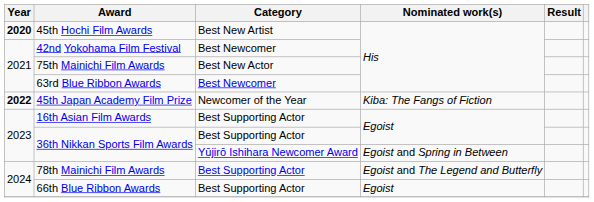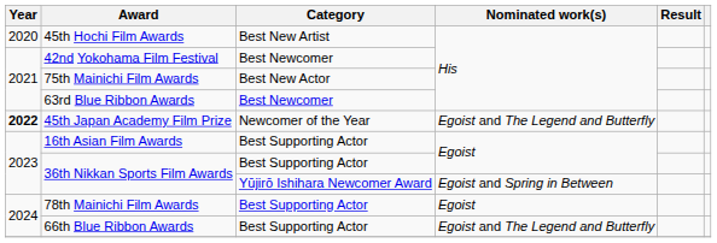 <table class="wikitable">
 <tr>
 <th>Year</th>
 <th>Award</th>
 <th>Category</th>
 <th>Nominated work(s)</th>
 <th>Result</th>
 <th class="unsortable"></th>
 </tr>
 <tr>
-<td><strong>2020</strong></td>
+<td>2020</td>
 <td>45th <a href='#'>Hochi Film Awards</a></td>
 <td>Best New Artist</td>
 <td rowspan=4><em>His</em></td>
 <td></td>
 <td></td>
 </tr>
 <tr>
 <td rowspan=3>2021</td>
 <td><a href='#'>42nd</a> <a href='#'>Yokohama Film Festival</a></td>
 <td>Best Newcomer</td>
 <td></td>
 <td></td>
 </tr>
 <tr>
 <td>75th <a href='#'>Mainichi Film Awards</a></td>
 <td>Best New Actor</td>
 <td></td>
 <td></td>
 </tr>
 <tr>
 <td>63rd <a href='#'>Blue Ribbon Awards</a></td>
 <td><a href='#'>Best Newcomer</a></td>
 <td></td>
 <td></td>
 </tr>
 <tr>
 <td><strong>2022</strong></td>
 <td><a href='#'>45th Japan Academy Film Prize</a></td>
 <td>Newcomer of the Year</td>
-<td><em>Kiba: The Fangs of Fiction</em></td>
+<td><em>Egoist</em> and <em>The Legend and Butterfly</em></td>
 <td></td>
 <td></td>
 </tr>
 <tr>
 <td rowspan=3>2023</td>
 <td><a href='#'>16th Asian Film Awards</a></td>
 <td>Best Supporting Actor</td>
 <td rowspan=2><em>Egoist</em></td>
 <td></td>
 <td></td>
 </tr>
 <tr>
 <td rowspan=2><a href='#'>36th Nikkan Sports Film Awards</a></td>
 <td>Best Supporting Actor</td>
 <td></td>
 <td></td>
 </tr>
 <tr>
 <td><a href='#'>Yūjirō Ishihara Newcomer Award</a></td>
 <td rowspan=1><em>Egoist</em> and <em>Spring in Between</em></td>
 <td></td>
 <td></td>
 </tr>
 <tr>
 <td rowspan=2>2024</td>
 <td>78th <a href='#'>Mainichi Film Awards</a></td>
 <td><a href='#'>Best Supporting Actor</a></td>
-<td><em>Egoist</em> and <em>The Legend and Butterfly</em></td>
+<td><em>Egoist</em></td>
 <td></td>
 <td></td>
 </tr>
 <tr>
 <td>66th <a href='#'>Blue Ribbon Awards</a></td>
 <td>Best Supporting Actor</td>
-<td><em>Egoist</em></td>
+<td><em>Egoist</em> and <em>The Legend and Butterfly</em></td>
 <td></td>
 <td></td>
 </tr>
 <tr>
 </tr>
 </table>
